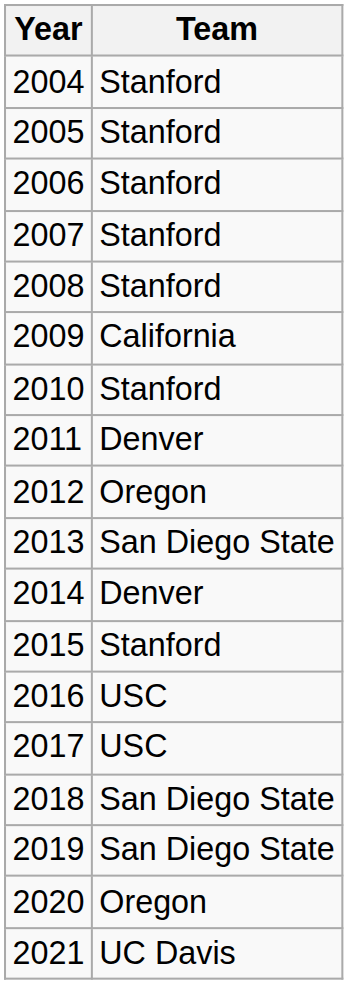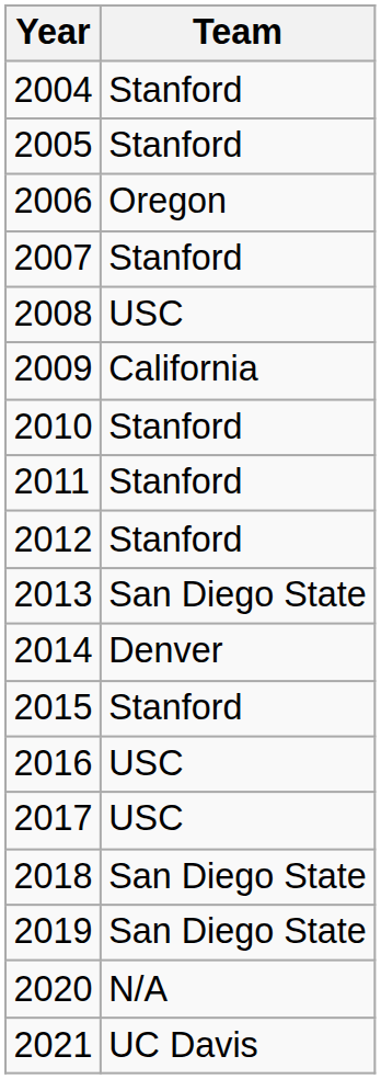 <table class="wikitable">
 <tr>
 <th>Year</th>
 <th>Team</th>
 </tr>
 <tr>
 <td>2004</td>
 <td>Stanford</td>
 </tr>
 <tr>
 <td>2005</td>
 <td>Stanford</td>
 </tr>
 <tr>
 <td>2006</td>
-<td>Stanford</td>
+<td>Oregon</td>
 </tr>
 <tr>
 <td>2007</td>
 <td>Stanford</td>
 </tr>
 <tr>
 <td>2008</td>
-<td>Stanford</td>
+<td>USC</td>
 </tr>
 <tr>
 <td>2009</td>
 <td>California</td>
 </tr>
 <tr>
 <td>2010</td>
 <td>Stanford</td>
 </tr>
 <tr>
 <td>2011</td>
-<td>Denver</td>
+<td>Stanford</td>
 </tr>
 <tr>
 <td>2012</td>
-<td>Oregon</td>
+<td>Stanford</td>
 </tr>
 <tr>
 <td>2013</td>
 <td>San Diego State</td>
 </tr>
 <tr>
 <td>2014</td>
 <td>Denver</td>
 </tr>
 <tr>
 <td>2015</td>
 <td>Stanford</td>
 </tr>
 <tr>
 <td>2016</td>
 <td>USC</td>
 </tr>
 <tr>
 <td>2017</td>
 <td>USC</td>
 </tr>
 <tr>
 <td>2018</td>
 <td>San Diego State</td>
 </tr>
 <tr>
 <td>2019</td>
 <td>San Diego State</td>
 </tr>
 <tr>
 <td>2020</td>
-<td>Oregon</td>
+<td>N/A</td>
 </tr>
 <tr>
 <td>2021</td>
 <td>UC Davis</td>
 </tr>
 </table>
